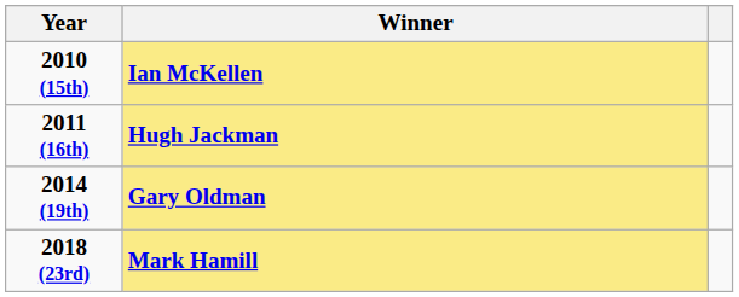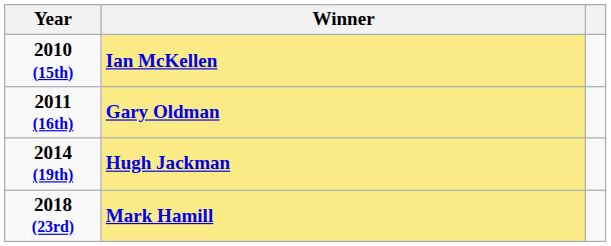 <table class="wikitable" width="40%">
 <tr bgcolor="#bebebe">
 <th width="10%">Year</th>
 <th width="50%">Winner</th>
 <th width="2%"></th>
 </tr>
 <tr>
 <td style="text-align:center"><strong>2010<br> <small><a href='#'>(15th)</a></small></strong></td>
 <td style="background:#FAEB86"><strong><a href='#'>Ian McKellen</a></strong></td>
 <td style="text-align:center"></td>
 </tr>
 <tr>
 <td style="text-align:center"><strong>2011<br> <small><a href='#'>(16th)</a></small></strong></td>
-<td style="background:#FAEB86"><strong><a href='#'>Hugh Jackman</a></strong></td>
+<td style="background:#FAEB86"><strong><a href='#'>Gary Oldman</a></strong></td>
 <td style="text-align:center"></td>
 </tr>
 <tr>
 <td style="text-align:center"><strong>2014<br> <small><a href='#'>(19th)</a></small></strong></td>
-<td style="background:#FAEB86"><strong><a href='#'>Gary Oldman</a></strong></td>
+<td style="background:#FAEB86"><strong><a href='#'>Hugh Jackman</a></strong></td>
 <td style="text-align:center"></td>
 </tr>
 <tr>
 <td style="text-align:center"><strong>2018<br> <small><a href='#'>(23rd)</a></small></strong></td>
 <td style="background:#FAEB86"><strong><a href='#'>Mark Hamill</a></strong></td>
 <td style="text-align:center"></td>
 </tr>
 </table>
